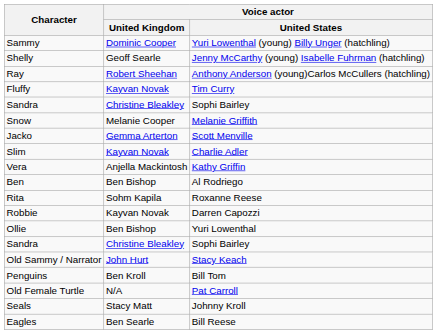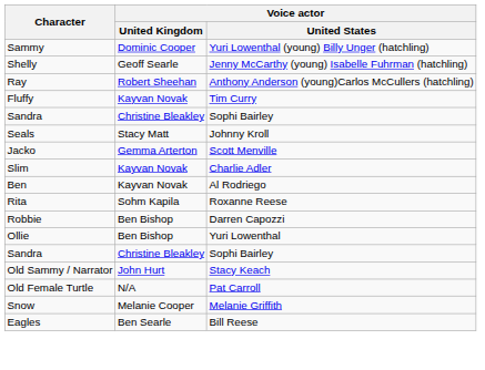 <table class="wikitable">
 <tr>
 <th rowspan="2">Character</th>
 <th colspan="2">Voice actor</th>
 </tr>
 <tr>
 <th>United Kingdom</th>
 <th>United States</th>
 </tr>
 <tr>
 <td>Sammy</td>
 <td><a href='#'>Dominic Cooper</a></td>
 <td><a href='#'>Yuri Lowenthal</a> (young) <a href='#'>Billy Unger</a> (hatchling)</td>
 </tr>
 <tr>
 <td>Shelly</td>
 <td>Geoff Searle</td>
 <td><a href='#'>Jenny McCarthy</a> (young) <a href='#'>Isabelle Fuhrman</a> (hatchling)</td>
 </tr>
 <tr>
 <td>Ray</td>
 <td><a href='#'>Robert Sheehan</a></td>
 <td><a href='#'>Anthony Anderson</a> (young)Carlos McCullers (hatchling)</td>
 </tr>
 <tr>
 <td>Fluffy</td>
 <td><a href='#'>Kayvan Novak</a></td>
 <td><a href='#'>Tim Curry</a></td>
 </tr>
 <tr>
 <td>Sandra</td>
 <td><a href='#'>Christine Bleakley</a></td>
 <td>Sophi Bairley</td>
 </tr>
 <tr>
-<td>Snow</td>
-<td>Melanie Cooper</td>
-<td><a href='#'>Melanie Griffith</a></td>
+<td>Seals</td>
+<td>Stacy Matt</td>
+<td>Johnny Kroll</td>
 </tr>
 <tr>
 <td>Jacko</td>
 <td><a href='#'>Gemma Arterton</a></td>
 <td><a href='#'>Scott Menville</a></td>
 </tr>
 <tr>
 <td>Slim</td>
 <td><a href='#'>Kayvan Novak</a></td>
 <td><a href='#'>Charlie Adler</a></td>
 </tr>
 <tr>
-<td>Vera</td>
-<td>Anjella Mackintosh</td>
-<td><a href='#'>Kathy Griffin</a></td>
-</tr>
-<tr>
 <td>Ben</td>
-<td>Ben Bishop</td>
+<td>Kayvan Novak</td>
 <td>Al Rodriego</td>
 </tr>
 <tr>
 <td>Rita</td>
 <td>Sohm Kapila</td>
 <td>Roxanne Reese</td>
 </tr>
 <tr>
 <td>Robbie</td>
-<td>Kayvan Novak</td>
+<td>Ben Bishop</td>
 <td>Darren Capozzi</td>
 </tr>
 <tr>
 <td>Ollie</td>
 <td>Ben Bishop</td>
 <td>Yuri Lowenthal</td>
 </tr>
 <tr>
 <td>Sandra</td>
 <td><a href='#'>Christine Bleakley</a></td>
 <td>Sophi Bairley</td>
 </tr>
 <tr>
 <td>Old Sammy / Narrator</td>
 <td><a href='#'>John Hurt</a></td>
 <td><a href='#'>Stacy Keach</a></td>
 </tr>
 <tr>
-<td>Penguins</td>
-<td>Ben Kroll</td>
-<td>Bill Tom</td>
-</tr>
-<tr>
 <td>Old Female Turtle</td>
 <td>N/A</td>
 <td><a href='#'>Pat Carroll</a></td>
 </tr>
 <tr>
-<td>Seals</td>
-<td>Stacy Matt</td>
-<td>Johnny Kroll</td>
+<td>Snow</td>
+<td>Melanie Cooper</td>
+<td><a href='#'>Melanie Griffith</a></td>
 </tr>
 <tr>
 <td>Eagles</td>
 <td>Ben Searle</td>
 <td>Bill Reese</td>
 </tr>
 </table>
